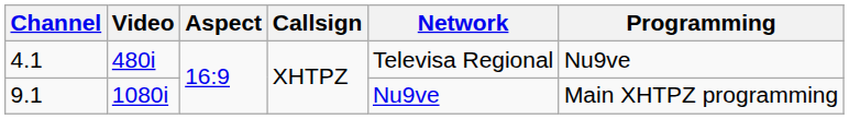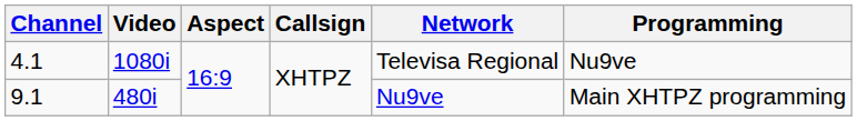 <table class="wikitable">
 <tr>
 <th><a href='#'>Channel</a></th>
 <th>Video</th>
 <th>Aspect</th>
 <th>Callsign</th>
 <th><a href='#'>Network</a></th>
 <th>Programming</th>
 </tr>
 <tr>
 <td>4.1</td>
-<td><a href='#'>480i</a></td>
+<td><a href='#'>1080i</a></td>
 <td rowspan="2"><a href='#'>16:9</a></td>
 <td rowspan="2">XHTPZ</td>
 <td>Televisa Regional</td>
 <td>Nu9ve</td>
 </tr>
 <tr>
 <td>9.1</td>
-<td><a href='#'>1080i</a></td>
+<td><a href='#'>480i</a></td>
 <td><a href='#'>Nu9ve</a></td>
 <td>Main XHTPZ programming</td>
 </tr>
 </table>
